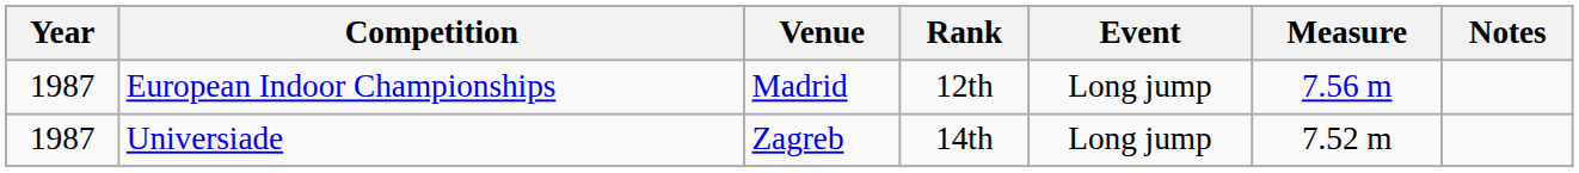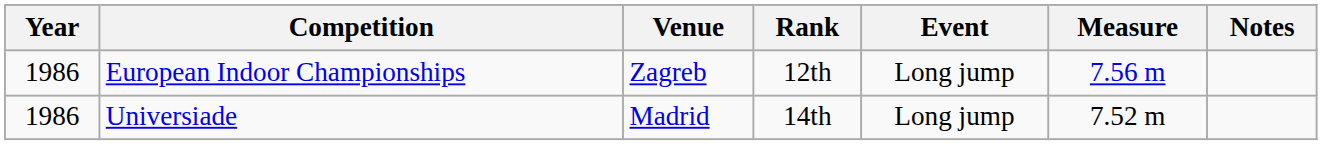 <table class="wikitable sortable" width=55% style="font-size:90%; text-align:center;">
 <tr>
 <th>Year</th>
 <th>Competition</th>
 <th>Venue</th>
 <th>Rank</th>
 <th>Event</th>
 <th>Measure</th>
 <th>Notes</th>
 </tr>
 <tr>
-<td rowspan=1>1987</td>
+<td rowspan=1>1986</td>
 <td rowspan=1 align=left><a href='#'>European Indoor Championships</a></td>
-<td rowspan=1 align=left> <a href='#'>Madrid</a></td>
+<td rowspan=1 align=left> <a href='#'>Zagreb</a></td>
 <td>12th</td>
 <td>Long jump</td>
 <td><a href='#'>7.56 m</a></td>
 <td></td>
 </tr>
 <tr>
-<td rowspan=1>1987</td>
+<td rowspan=1>1986</td>
 <td rowspan=1 align=left><a href='#'>Universiade</a></td>
-<td rowspan=1 align=left> <a href='#'>Zagreb</a></td>
+<td rowspan=1 align=left> <a href='#'>Madrid</a></td>
 <td>14th</td>
 <td>Long jump</td>
 <td>7.52 m</td>
 <td></td>
 </tr>
 </table>
